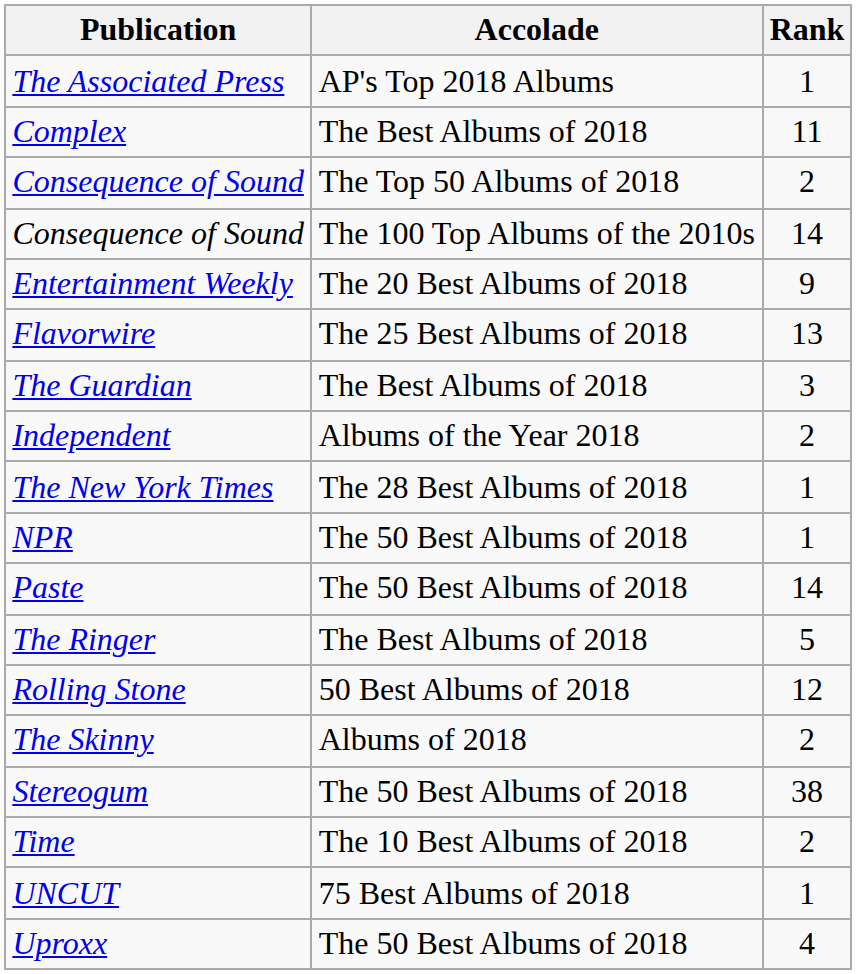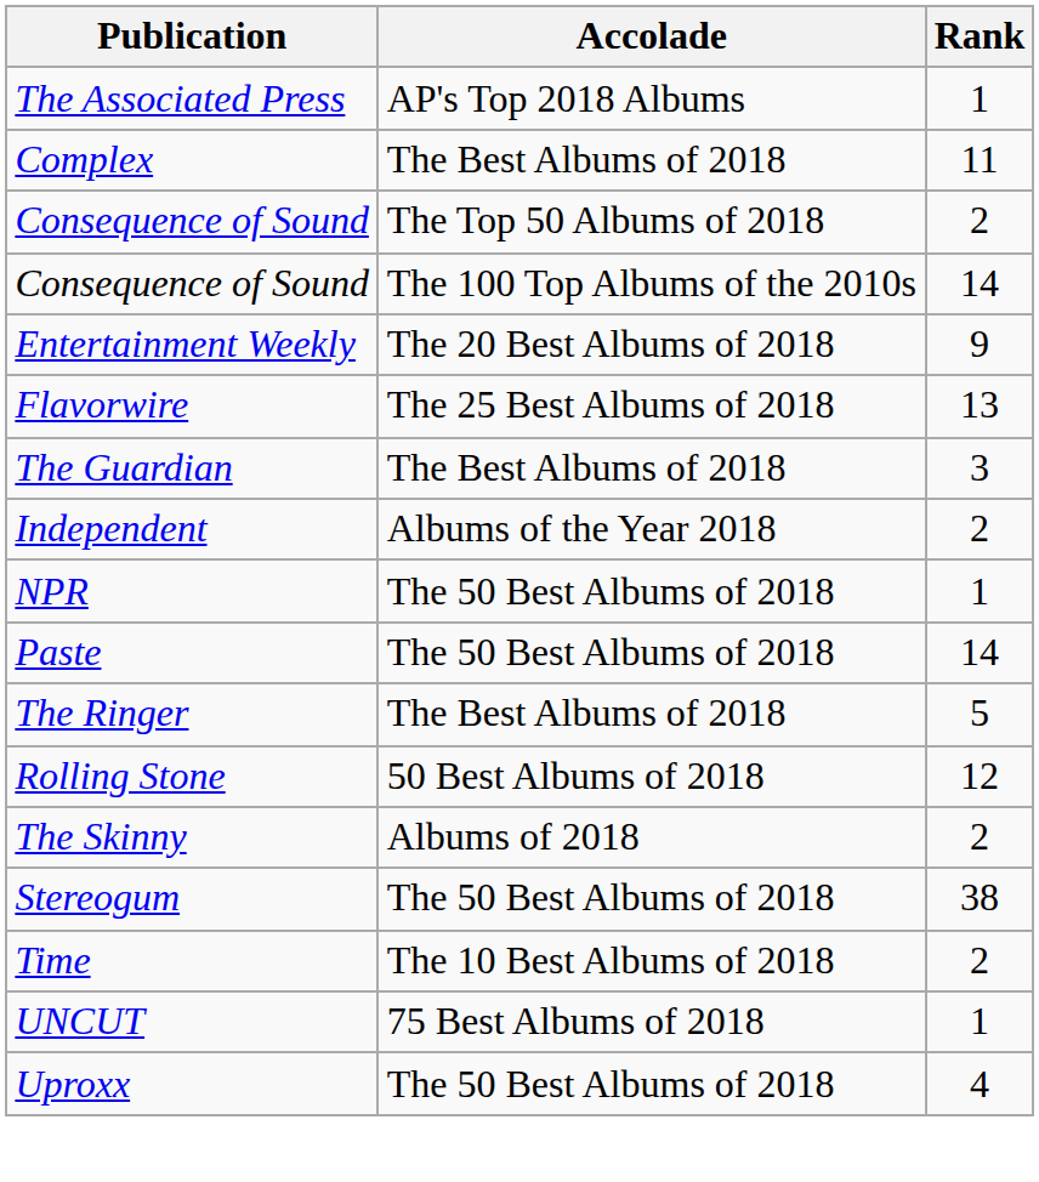 <table class="wikitable sortable">
 <tr>
 <th>Publication</th>
 <th>Accolade</th>
 <th>Rank</th>
 </tr>
 <tr>
 <td><em><a href='#'>The Associated Press</a></em></td>
 <td>AP's Top 2018 Albums</td>
 <td style="text-align:center;">1</td>
 </tr>
 <tr>
 <td><em><a href='#'>Complex</a></em></td>
 <td>The Best Albums of 2018</td>
 <td style="text-align:center;">11</td>
 </tr>
 <tr>
 <td><em><a href='#'>Consequence of Sound</a></em></td>
 <td>The Top 50 Albums of 2018</td>
 <td style="text-align:center;">2</td>
 </tr>
 <tr>
 <td><em>Consequence of Sound</em></td>
 <td>The 100 Top Albums of the 2010s</td>
 <td style="text-align:center;">14</td>
 </tr>
 <tr>
 <td><em><a href='#'>Entertainment Weekly</a></em></td>
 <td>The 20 Best Albums of 2018</td>
 <td style="text-align:center;">9</td>
 </tr>
 <tr>
 <td><em><a href='#'>Flavorwire</a></em></td>
 <td>The 25 Best Albums of 2018</td>
 <td style="text-align:center;">13</td>
 </tr>
 <tr>
 <td><em><a href='#'>The Guardian</a></em></td>
 <td>The Best Albums of 2018</td>
 <td style="text-align:center;">3</td>
 </tr>
 <tr>
 <td><em><a href='#'>Independent</a></em></td>
 <td>Albums of the Year 2018</td>
 <td style="text-align:center;">2</td>
 </tr>
 <tr>
-<td><em><a href='#'>The New York Times</a></em><br></td>
-<td>The 28 Best Albums of 2018</td>
-<td style="text-align:center;">1</td>
-</tr>
-<tr>
 <td><em><a href='#'>NPR</a></em></td>
 <td>The 50 Best Albums of 2018</td>
 <td style="text-align:center;">1</td>
 </tr>
 <tr>
 <td><em><a href='#'>Paste</a></em></td>
 <td>The 50 Best Albums of 2018</td>
 <td style="text-align:center;">14</td>
 </tr>
 <tr>
 <td><em><a href='#'>The Ringer</a></em></td>
 <td>The Best Albums of 2018</td>
 <td style="text-align:center;">5</td>
 </tr>
 <tr>
 <td><em><a href='#'>Rolling Stone</a></em></td>
 <td>50 Best Albums of 2018</td>
 <td style="text-align:center;">12</td>
 </tr>
 <tr>
 <td><em><a href='#'>The Skinny</a></em></td>
 <td>Albums of 2018</td>
 <td style="text-align:center;">2</td>
 </tr>
 <tr>
 <td><em><a href='#'>Stereogum</a></em></td>
 <td>The 50 Best Albums of 2018</td>
 <td style="text-align:center;">38</td>
 </tr>
 <tr>
 <td><em><a href='#'>Time</a></em></td>
 <td>The 10 Best Albums of 2018</td>
 <td style="text-align:center;">2</td>
 </tr>
 <tr>
 <td><em><a href='#'>UNCUT</a></em></td>
 <td>75 Best Albums of 2018</td>
 <td style="text-align:center;">1</td>
 </tr>
 <tr>
 <td><em><a href='#'>Uproxx</a></em></td>
 <td>The 50 Best Albums of 2018</td>
 <td style="text-align:center;">4</td>
 </tr>
 </table>
